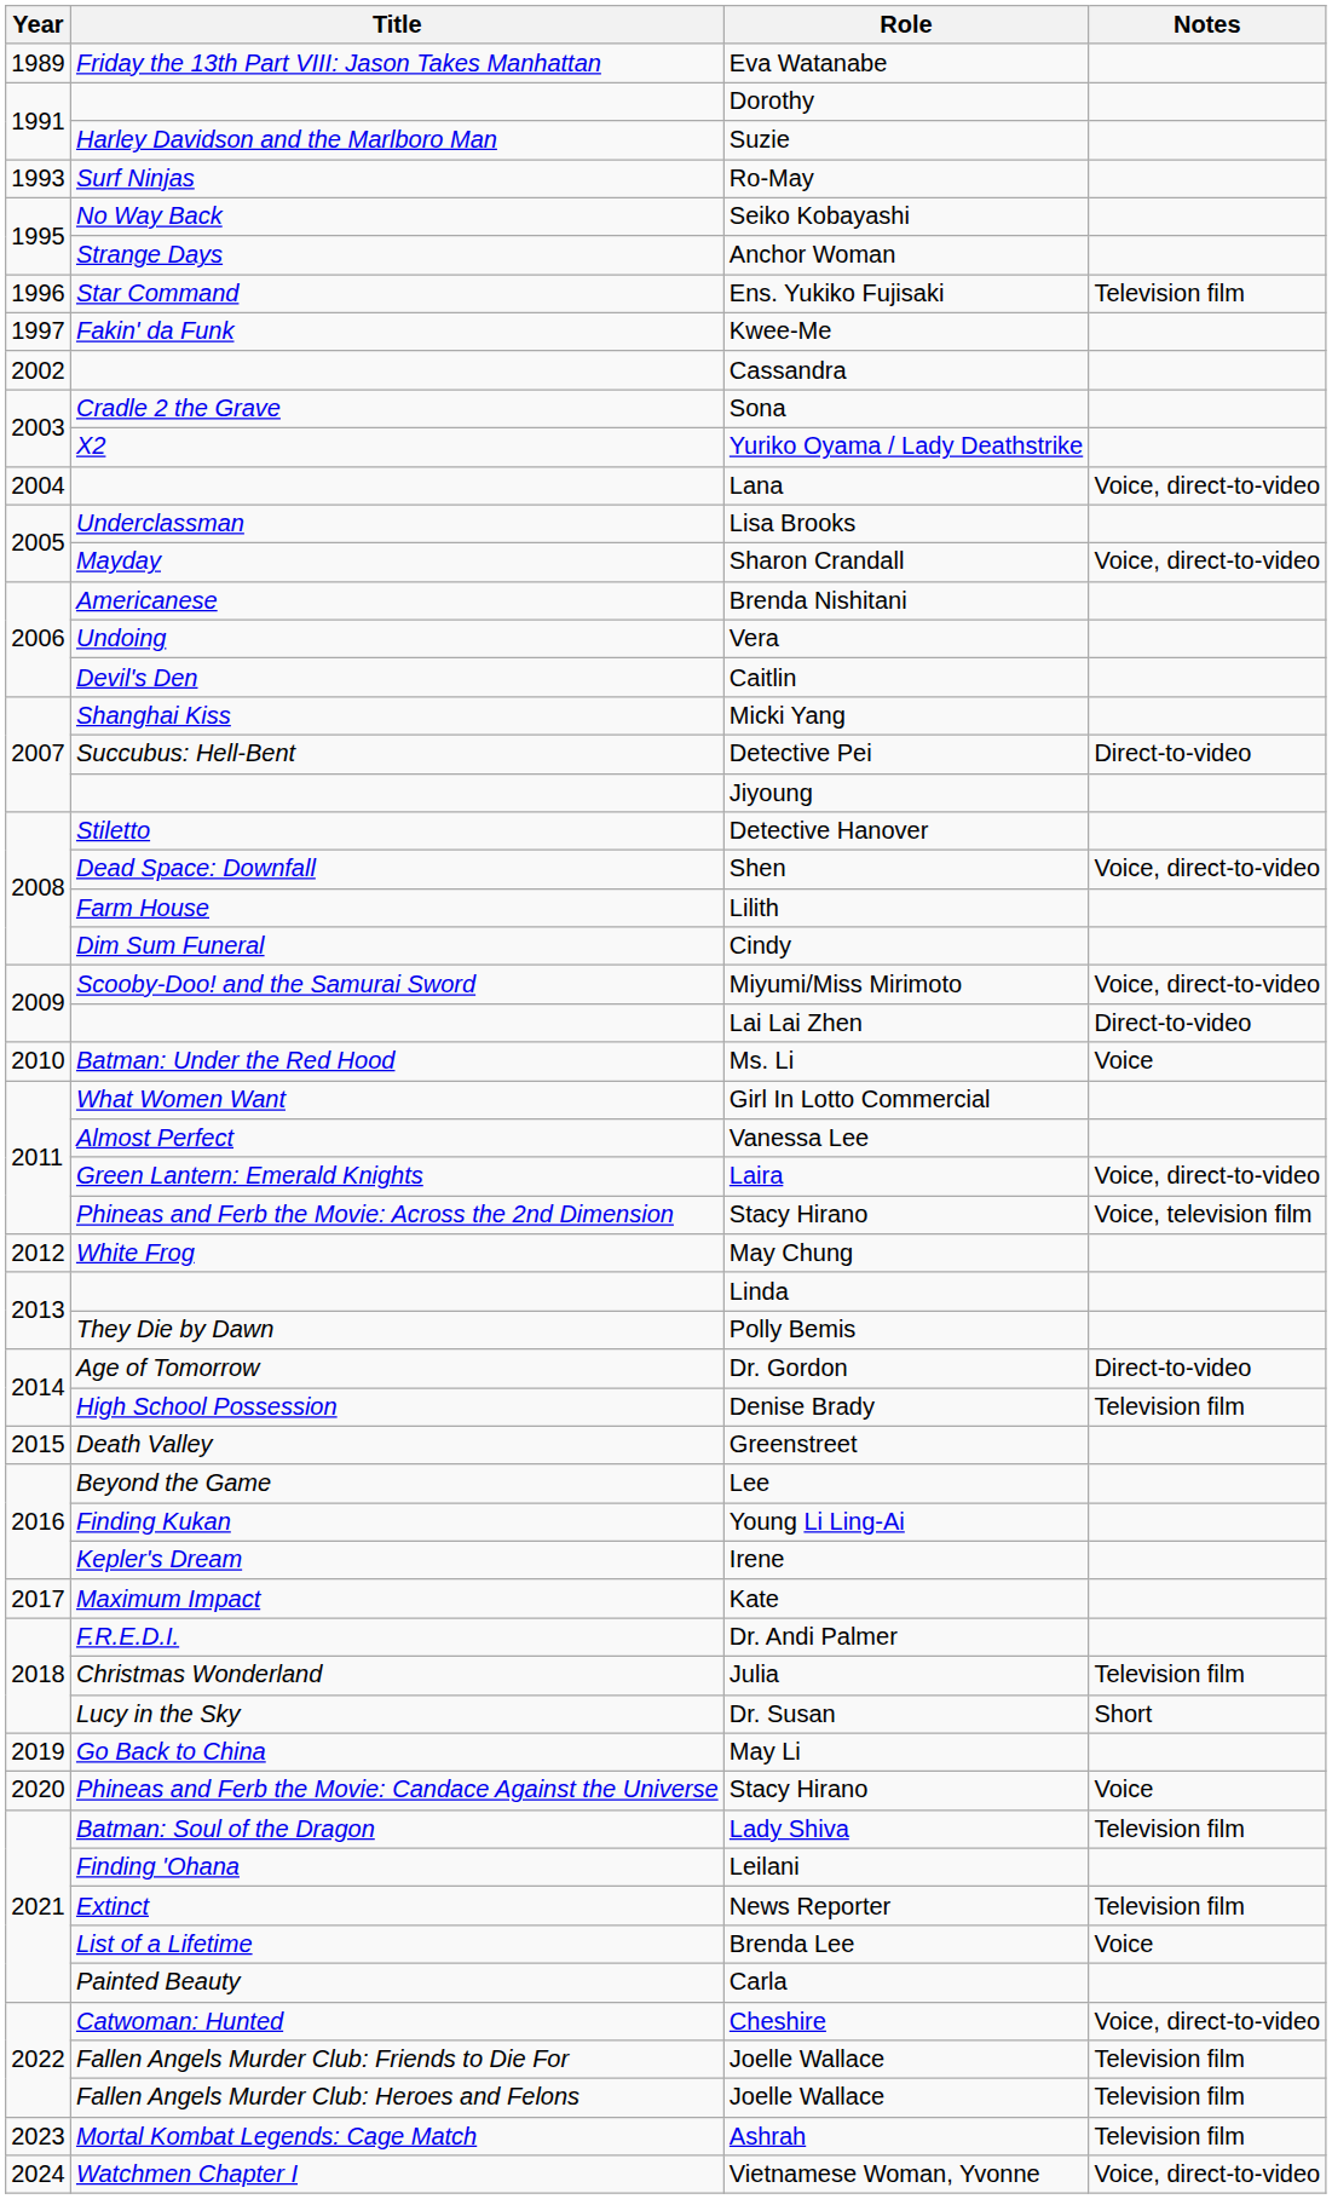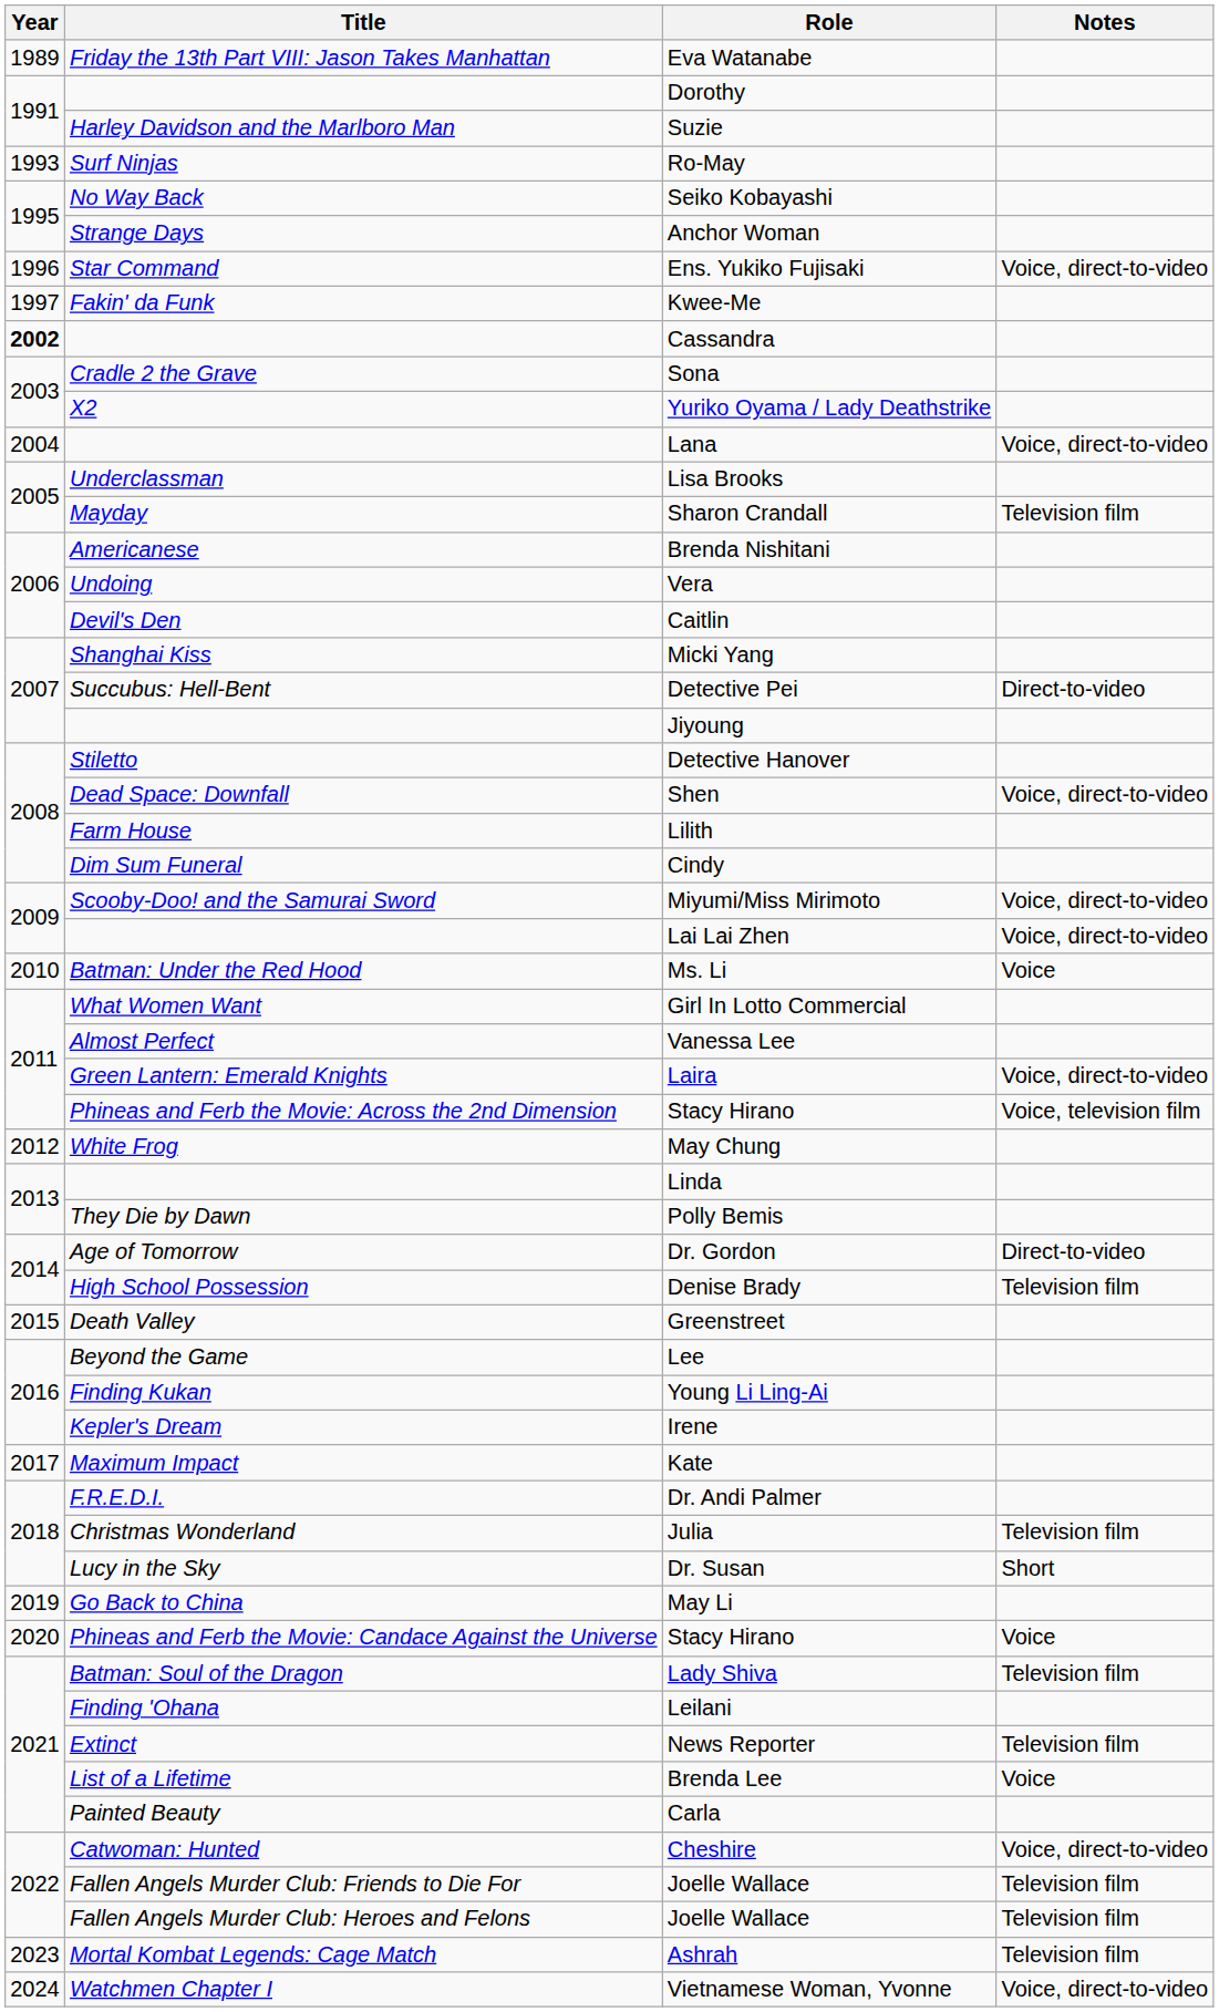 <table class="wikitable sortable">
 <tr>
 <th>Year</th>
 <th>Title</th>
 <th>Role</th>
 <th>Notes</th>
 </tr>
 <tr>
 <td>1989</td>
 <td><em><a href='#'>Friday the 13th Part VIII: Jason Takes Manhattan</a></em></td>
 <td>Eva Watanabe</td>
 <td></td>
 </tr>
 <tr>
 <td rowspan=2>1991</td>
 <td><em></em></td>
 <td>Dorothy</td>
 <td></td>
 </tr>
 <tr>
 <td><em><a href='#'>Harley Davidson and the Marlboro Man</a></em></td>
 <td>Suzie</td>
 <td></td>
 </tr>
 <tr>
 <td>1993</td>
 <td><em><a href='#'>Surf Ninjas</a></em></td>
 <td>Ro-May</td>
 <td></td>
 </tr>
 <tr>
 <td rowspan=2>1995</td>
 <td><em><a href='#'>No Way Back</a></em></td>
 <td>Seiko Kobayashi</td>
 <td></td>
 </tr>
 <tr>
 <td><em><a href='#'>Strange Days</a></em></td>
 <td>Anchor Woman</td>
 <td></td>
 </tr>
 <tr>
 <td>1996</td>
 <td><em><a href='#'>Star Command</a></em></td>
 <td>Ens. Yukiko Fujisaki</td>
-<td>Television film</td>
+<td>Voice, direct-to-video</td>
 </tr>
 <tr>
 <td>1997</td>
 <td><em><a href='#'>Fakin' da Funk</a></em></td>
 <td>Kwee-Me</td>
 <td></td>
 </tr>
 <tr>
-<td>2002</td>
+<td><strong>2002</strong></td>
 <td><em></em></td>
 <td>Cassandra</td>
 <td></td>
 </tr>
 <tr>
 <td rowspan=2>2003</td>
 <td><em><a href='#'>Cradle 2 the Grave</a></em></td>
 <td>Sona</td>
 <td></td>
 </tr>
 <tr>
 <td><em><a href='#'>X2</a></em></td>
 <td><a href='#'>Yuriko Oyama / Lady Deathstrike</a></td>
 <td></td>
 </tr>
 <tr>
 <td>2004</td>
 <td><em></em></td>
 <td>Lana</td>
 <td>Voice, direct-to-video</td>
 </tr>
 <tr>
 <td rowspan=2>2005</td>
 <td><em><a href='#'>Underclassman</a></em></td>
 <td>Lisa Brooks</td>
 <td></td>
 </tr>
 <tr>
 <td><em><a href='#'>Mayday</a></em></td>
 <td>Sharon Crandall</td>
-<td>Voice, direct-to-video</td>
+<td>Television film</td>
 </tr>
 <tr>
 <td rowspan=3>2006</td>
 <td><em><a href='#'>Americanese</a></em></td>
 <td>Brenda Nishitani</td>
 <td></td>
 </tr>
 <tr>
 <td><em><a href='#'>Undoing</a></em></td>
 <td>Vera</td>
 <td></td>
 </tr>
 <tr>
 <td><em><a href='#'>Devil's Den</a></em></td>
 <td>Caitlin</td>
 <td></td>
 </tr>
 <tr>
 <td rowspan=3>2007</td>
 <td><em><a href='#'>Shanghai Kiss</a></em></td>
 <td>Micki Yang</td>
 <td></td>
 </tr>
 <tr>
 <td><em>Succubus: Hell-Bent</em></td>
 <td>Detective Pei</td>
 <td>Direct-to-video</td>
 </tr>
 <tr>
 <td><em></em></td>
 <td>Jiyoung</td>
 <td></td>
 </tr>
 <tr>
 <td rowspan=4>2008</td>
 <td><em><a href='#'>Stiletto</a></em></td>
 <td>Detective Hanover</td>
 <td></td>
 </tr>
 <tr>
 <td><em><a href='#'>Dead Space: Downfall</a></em></td>
 <td>Shen</td>
 <td>Voice, direct-to-video</td>
 </tr>
 <tr>
 <td><em><a href='#'>Farm House</a></em></td>
 <td>Lilith</td>
 <td></td>
 </tr>
 <tr>
 <td><em><a href='#'>Dim Sum Funeral</a></em></td>
 <td>Cindy</td>
 <td></td>
 </tr>
 <tr>
 <td rowspan=2>2009</td>
 <td><em><a href='#'>Scooby-Doo! and the Samurai Sword</a></em></td>
 <td>Miyumi/Miss Mirimoto</td>
 <td>Voice, direct-to-video</td>
 </tr>
 <tr>
 <td><em></em></td>
 <td>Lai Lai Zhen</td>
-<td>Direct-to-video</td>
+<td>Voice, direct-to-video</td>
 </tr>
 <tr>
 <td>2010</td>
 <td><em><a href='#'>Batman: Under the Red Hood</a></em></td>
 <td>Ms. Li</td>
 <td>Voice</td>
 </tr>
 <tr>
 <td rowspan=4>2011</td>
 <td><em><a href='#'>What Women Want</a></em></td>
 <td>Girl In Lotto Commercial</td>
 <td></td>
 </tr>
 <tr>
 <td><em><a href='#'>Almost Perfect</a></em></td>
 <td>Vanessa Lee</td>
 <td></td>
 </tr>
 <tr>
 <td><em><a href='#'>Green Lantern: Emerald Knights</a></em></td>
 <td><a href='#'>Laira</a></td>
 <td>Voice, direct-to-video</td>
 </tr>
 <tr>
 <td><em><a href='#'>Phineas and Ferb the Movie: Across the 2nd Dimension</a></em></td>
 <td>Stacy Hirano</td>
 <td>Voice, television film</td>
 </tr>
 <tr>
 <td>2012</td>
 <td><em><a href='#'>White Frog</a></em></td>
 <td>May Chung</td>
 <td></td>
 </tr>
 <tr>
 <td rowspan=2>2013</td>
 <td><em></em></td>
 <td>Linda</td>
 <td></td>
 </tr>
 <tr>
 <td><em>They Die by Dawn</em></td>
 <td>Polly Bemis</td>
 <td></td>
 </tr>
 <tr>
 <td rowspan=2>2014</td>
 <td><em>Age of Tomorrow</em></td>
 <td>Dr. Gordon</td>
 <td>Direct-to-video</td>
 </tr>
 <tr>
 <td><em><a href='#'>High School Possession</a></em></td>
 <td>Denise Brady</td>
 <td>Television film</td>
 </tr>
 <tr>
 <td>2015</td>
 <td><em>Death Valley</em></td>
 <td>Greenstreet</td>
 <td></td>
 </tr>
 <tr>
 <td rowspan=3>2016</td>
 <td><em>Beyond the Game</em></td>
 <td>Lee</td>
 <td></td>
 </tr>
 <tr>
 <td><em><a href='#'>Finding Kukan</a></em></td>
 <td>Young <a href='#'>Li Ling-Ai</a></td>
 <td></td>
 </tr>
 <tr>
 <td><em><a href='#'>Kepler's Dream</a></em></td>
 <td>Irene</td>
 <td></td>
 </tr>
 <tr>
 <td>2017</td>
 <td><em><a href='#'>Maximum Impact</a></em></td>
 <td>Kate</td>
 <td></td>
 </tr>
 <tr>
 <td rowspan=3>2018</td>
 <td><em><a href='#'>F.R.E.D.I.</a></em></td>
 <td>Dr. Andi Palmer</td>
 <td></td>
 </tr>
 <tr>
 <td><em>Christmas Wonderland</em></td>
 <td>Julia</td>
 <td>Television film</td>
 </tr>
 <tr>
 <td><em>Lucy in the Sky</em></td>
 <td>Dr. Susan</td>
 <td>Short</td>
 </tr>
 <tr>
 <td>2019</td>
 <td><em><a href='#'>Go Back to China</a></em></td>
 <td>May Li</td>
 <td></td>
 </tr>
 <tr>
 <td>2020</td>
 <td><em><a href='#'>Phineas and Ferb the Movie: Candace Against the Universe</a></em></td>
 <td>Stacy Hirano</td>
 <td>Voice</td>
 </tr>
 <tr>
 <td rowspan=5>2021</td>
 <td><em><a href='#'>Batman: Soul of the Dragon</a></em></td>
 <td><a href='#'>Lady Shiva</a></td>
 <td>Television film</td>
 </tr>
 <tr>
 <td><em><a href='#'>Finding 'Ohana</a></em></td>
 <td>Leilani</td>
 <td></td>
 </tr>
 <tr>
 <td><em><a href='#'>Extinct</a></em></td>
 <td>News Reporter</td>
 <td>Television film</td>
 </tr>
 <tr>
 <td><em><a href='#'>List of a Lifetime</a></em></td>
 <td>Brenda Lee</td>
 <td>Voice</td>
 </tr>
 <tr>
 <td><em>Painted Beauty</em></td>
 <td>Carla</td>
 <td></td>
 </tr>
 <tr>
 <td rowspan=3>2022</td>
 <td><em><a href='#'>Catwoman: Hunted</a></em></td>
 <td><a href='#'>Cheshire</a></td>
 <td>Voice, direct-to-video</td>
 </tr>
 <tr>
 <td><em>Fallen Angels Murder Club: Friends to Die For</em></td>
 <td>Joelle Wallace</td>
 <td>Television film</td>
 </tr>
 <tr>
 <td><em>Fallen Angels Murder Club: Heroes and Felons</em></td>
 <td>Joelle Wallace</td>
 <td>Television film</td>
 </tr>
 <tr>
 <td>2023</td>
 <td><em><a href='#'>Mortal Kombat Legends: Cage Match</a></em></td>
 <td><a href='#'>Ashrah</a></td>
 <td>Television film</td>
 </tr>
 <tr>
 <td Rowspan="1">2024</td>
 <td><em><a href='#'>Watchmen Chapter I</a></em></td>
 <td>Vietnamese Woman, Yvonne</td>
 <td>Voice, direct-to-video</td>
 </tr>
 </table>
